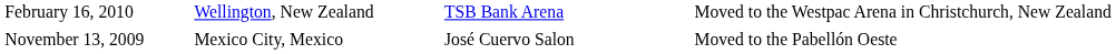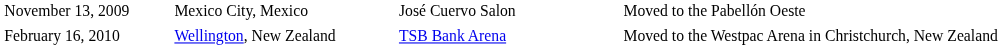 <table cellpadding="2" style="border:0 solid darkgrey; font-size:90%">
 <tr>
 <th style="width:150px;"></th>
 <th style="width:200px;"></th>
 <th style="width:200px;"></th>
 <th style="width:700px;"></th>
 </tr>
 <tr border="0">
 </tr>
 <tr>
+<td>November 13, 2009</td>
+<td>Mexico City, Mexico</td>
+<td>José Cuervo Salon</td>
+<td>Moved to the Pabellón Oeste</td>
+</tr>
+<tr>
 <td>February 16, 2010</td>
 <td><a href='#'>Wellington</a>, New Zealand</td>
 <td><a href='#'>TSB Bank Arena</a></td>
 <td>Moved to the Westpac Arena in Christchurch, New Zealand</td>
 </tr>
 <tr>
-<td>November 13, 2009</td>
-<td>Mexico City, Mexico</td>
-<td>José Cuervo Salon</td>
-<td>Moved to the Pabellón Oeste</td>
-</tr>
-<tr>
 </tr>
 </table>
